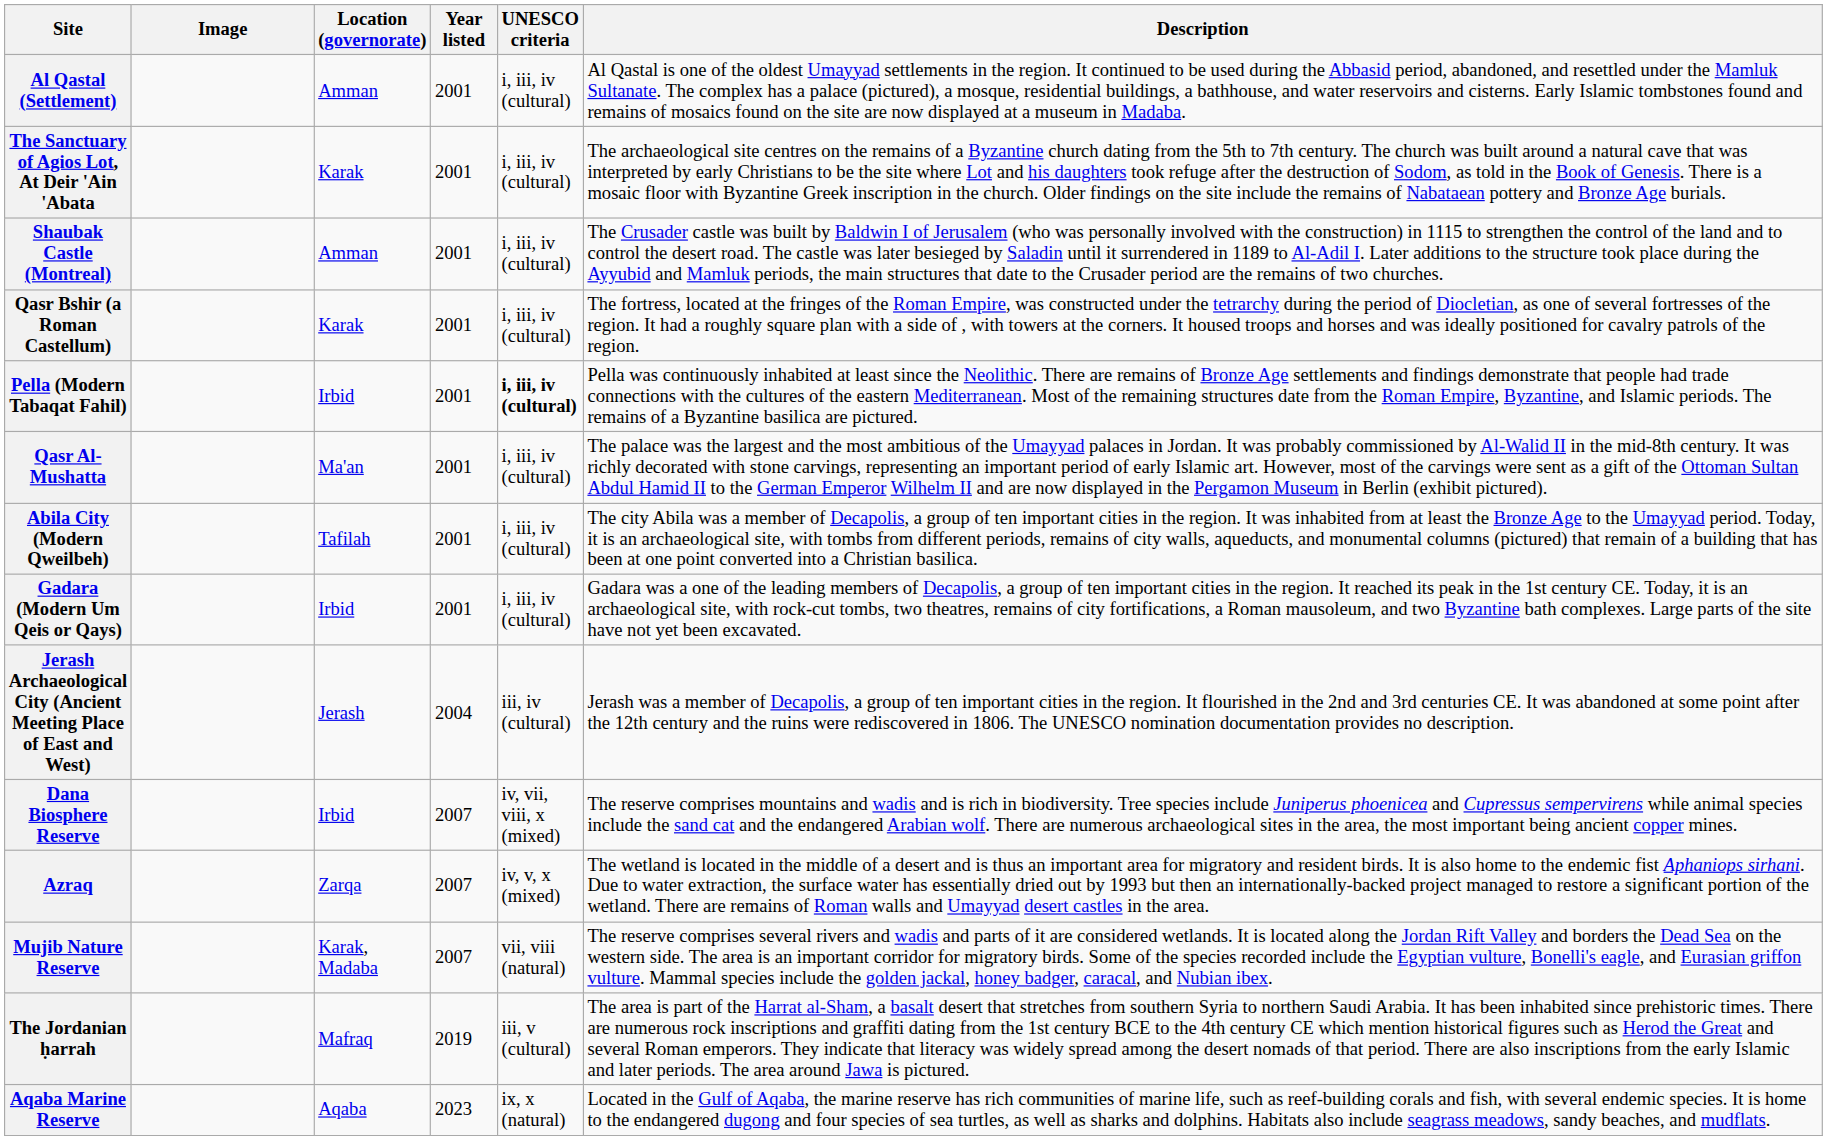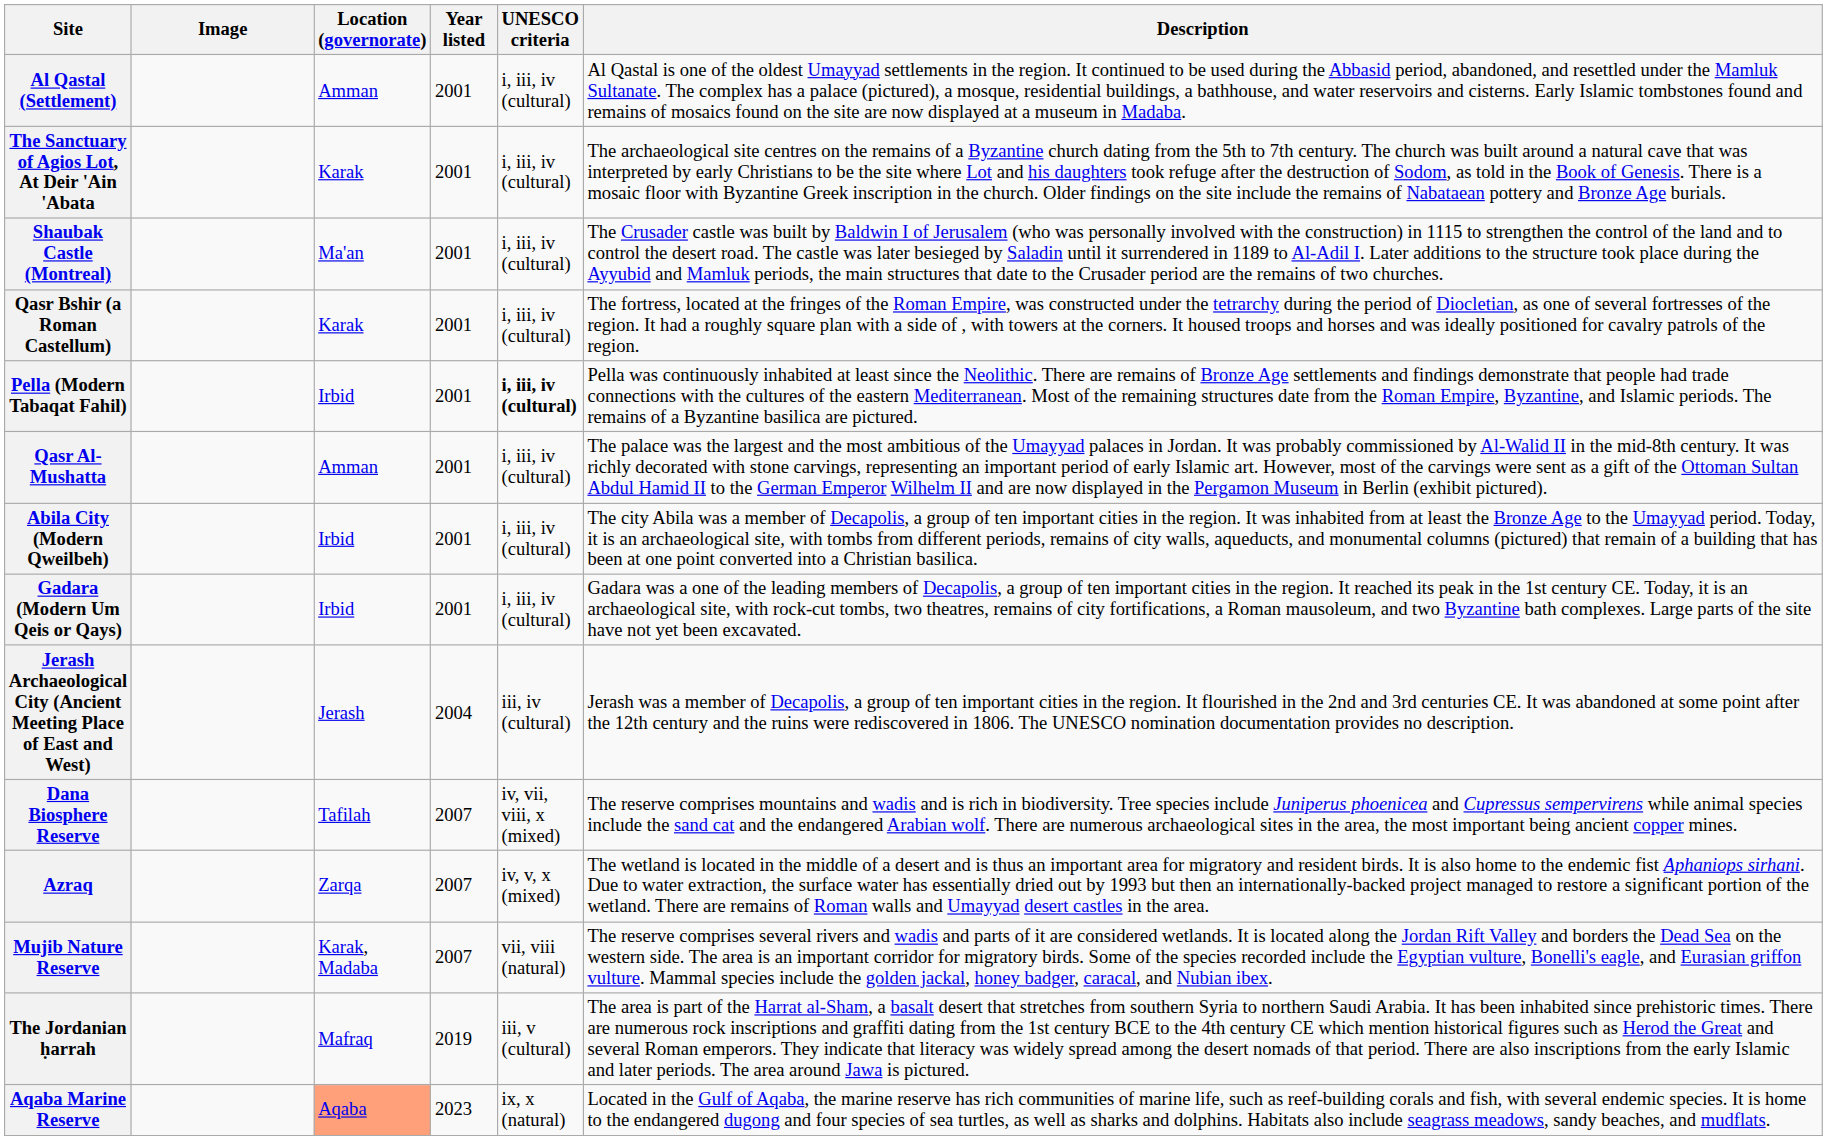 <table class="wikitable sortable plainrowheaders">
 <tr>
 <th style="width:100px;" scope="col">Site</th>
 <th class="unsortable" style="width:150px;" scope="col">Image</th>
 <th style="width:80px;" scope="col">Location (<a href='#'>governorate</a>)</th>
 <th style="width:50px;" scope="col">Year listed</th>
 <th style="width:60px;" scope="col">UNESCO criteria</th>
 <th scope="col" class="unsortable">Description</th>
 </tr>
 <tr>
 <th scope="row"><a href='#'>Al Qastal (Settlement)</a></th>
 <td></td>
 <td><a href='#'>Amman</a></td>
 <td>2001</td>
 <td>i, iii, iv (cultural)</td>
 <td>Al Qastal is one of the oldest <a href='#'>Umayyad</a> settlements in the region. It continued to be used during the <a href='#'>Abbasid</a> period, abandoned, and resettled under the <a href='#'>Mamluk Sultanate</a>. The complex has a palace (pictured), a mosque, residential buildings, a bathhouse, and water reservoirs and cisterns. Early Islamic tombstones found and remains of mosaics found on the site are now displayed at a museum in <a href='#'>Madaba</a>.</td>
 </tr>
 <tr>
 <th scope="row"><a href='#'>The Sanctuary of Agios Lot</a>, At Deir 'Ain 'Abata</th>
 <td></td>
 <td><a href='#'>Karak</a></td>
 <td>2001</td>
 <td>i, iii, iv (cultural)</td>
 <td>The archaeological site centres on the remains of a <a href='#'>Byzantine</a> church dating from the 5th to 7th century. The church was built around a natural cave that was interpreted by early Christians to be the site where <a href='#'>Lot</a> and <a href='#'>his daughters</a> took refuge after the destruction of <a href='#'>Sodom</a>, as told in the <a href='#'>Book of Genesis</a>. There is a mosaic floor with Byzantine Greek inscription in the church. Older findings on the site include the remains of <a href='#'>Nabataean</a> pottery and <a href='#'>Bronze Age</a> burials.</td>
 </tr>
 <tr>
 <th scope="row"><a href='#'>Shaubak Castle (Montreal)</a></th>
 <td></td>
-<td><a href='#'>Amman</a></td>
+<td><a href='#'>Ma'an</a></td>
 <td>2001</td>
 <td>i, iii, iv (cultural)</td>
 <td>The <a href='#'>Crusader</a> castle was built by <a href='#'>Baldwin I of Jerusalem</a> (who was personally involved with the construction) in 1115 to strengthen the control of the land and to control the desert road. The castle was later besieged by <a href='#'>Saladin</a> until it surrendered in 1189 to <a href='#'>Al-Adil I</a>. Later additions to the structure took place during the <a href='#'>Ayyubid</a> and <a href='#'>Mamluk</a> periods, the main structures that date to the Crusader period are the remains of two churches.</td>
 </tr>
 <tr>
 <th scope="row">Qasr Bshir (a Roman Castellum)</th>
 <td></td>
 <td><a href='#'>Karak</a></td>
 <td>2001</td>
 <td>i, iii, iv (cultural)</td>
 <td>The fortress, located at the fringes of the <a href='#'>Roman Empire</a>, was constructed under the <a href='#'>tetrarchy</a> during the period of <a href='#'>Diocletian</a>, as one of several fortresses of the region. It had a roughly square plan with a side of , with towers at the corners. It housed troops and horses and was ideally positioned for cavalry patrols of the region.</td>
 </tr>
 <tr>
 <th scope="row"><a href='#'>Pella</a> (Modern Tabaqat Fahil)</th>
 <td></td>
 <td><a href='#'>Irbid</a></td>
 <td>2001</td>
 <td><strong>i, iii, iv (cultural)</strong></td>
 <td>Pella was continuously inhabited at least since the <a href='#'>Neolithic</a>. There are remains of <a href='#'>Bronze Age</a> settlements and findings demonstrate that people had trade connections with the cultures of the eastern <a href='#'>Mediterranean</a>. Most of the remaining structures date from the <a href='#'>Roman Empire</a>, <a href='#'>Byzantine</a>, and Islamic periods. The remains of a Byzantine basilica are pictured.</td>
 </tr>
 <tr>
 <th scope="row"><a href='#'>Qasr Al-Mushatta</a></th>
 <td></td>
-<td><a href='#'>Ma'an</a></td>
+<td><a href='#'>Amman</a></td>
 <td>2001</td>
 <td>i, iii, iv (cultural)</td>
 <td>The palace was the largest and the most ambitious of the <a href='#'>Umayyad</a> palaces in Jordan. It was probably commissioned by <a href='#'>Al-Walid II</a> in the mid-8th century. It was richly decorated with stone carvings, representing an important period of early Islamic art. However, most of the carvings were sent as a gift of the <a href='#'>Ottoman Sultan</a> <a href='#'>Abdul Hamid II</a> to the <a href='#'>German Emperor</a> <a href='#'>Wilhelm II</a> and are now displayed in the <a href='#'>Pergamon Museum</a> in Berlin (exhibit pictured).</td>
 </tr>
 <tr>
 <th scope="row"><a href='#'>Abila City</a> (Modern Qweilbeh)</th>
 <td></td>
-<td><a href='#'>Tafilah</a></td>
+<td><a href='#'>Irbid</a></td>
 <td>2001</td>
 <td>i, iii, iv (cultural)</td>
 <td>The city Abila was a member of <a href='#'>Decapolis</a>, a group of ten important cities in the region. It was inhabited from at least the <a href='#'>Bronze Age</a> to the <a href='#'>Umayyad</a> period. Today, it is an archaeological site, with tombs from different periods, remains of city walls, aqueducts, and monumental columns (pictured) that remain of a building that has been at one point converted into a Christian basilica.</td>
 </tr>
 <tr>
 <th scope="row"><a href='#'>Gadara</a> (Modern Um Qeis or Qays)</th>
 <td></td>
 <td><a href='#'>Irbid</a></td>
 <td>2001</td>
 <td>i, iii, iv (cultural)</td>
 <td>Gadara was a one of the leading members of <a href='#'>Decapolis</a>, a group of ten important cities in the region. It reached its peak in the 1st century CE. Today, it is an archaeological site, with rock-cut tombs, two theatres, remains of city fortifications, a Roman mausoleum, and two <a href='#'>Byzantine</a> bath complexes. Large parts of the site have not yet been excavated.</td>
 </tr>
 <tr>
 <th scope="row"><a href='#'>Jerash</a> Archaeological City (Ancient Meeting Place of East and West)</th>
 <td></td>
 <td><a href='#'>Jerash</a></td>
 <td>2004</td>
 <td>iii, iv (cultural)</td>
 <td>Jerash was a member of <a href='#'>Decapolis</a>, a group of ten important cities in the region. It flourished in the 2nd and 3rd centuries CE. It was abandoned at some point after the 12th century and the ruins were rediscovered in 1806. The UNESCO nomination documentation provides no description.</td>
 </tr>
 <tr>
 <th scope="row"><a href='#'>Dana Biosphere Reserve</a></th>
 <td></td>
-<td><a href='#'>Irbid</a></td>
+<td><a href='#'>Tafilah</a></td>
 <td>2007</td>
 <td>iv, vii, viii, x (mixed)</td>
 <td>The reserve comprises mountains and <a href='#'>wadis</a> and is rich in biodiversity. Tree species include <em><a href='#'>Juniperus phoenicea</a></em> and <em><a href='#'>Cupressus sempervirens</a></em> while animal species include the <a href='#'>sand cat</a> and the endangered <a href='#'>Arabian wolf</a>. There are numerous archaeological sites in the area, the most important being ancient <a href='#'>copper</a> mines.</td>
 </tr>
 <tr>
 <th scope="row"><a href='#'>Azraq</a></th>
 <td></td>
 <td><a href='#'>Zarqa</a></td>
 <td>2007</td>
 <td>iv, v, x (mixed)</td>
 <td>The wetland is located in the middle of a desert and is thus an important area for migratory and resident birds. It is also home to the endemic fist <em><a href='#'>Aphaniops sirhani</a></em>. Due to water extraction, the surface water has essentially dried out by 1993 but then an internationally-backed project managed to restore a significant portion of the wetland. There are remains of <a href='#'>Roman</a> walls and <a href='#'>Umayyad</a> <a href='#'>desert castles</a> in the area.</td>
 </tr>
 <tr>
 <th scope="row"><a href='#'>Mujib Nature Reserve</a></th>
 <td></td>
 <td><a href='#'>Karak</a>, <a href='#'>Madaba</a></td>
 <td>2007</td>
 <td>vii, viii (natural)</td>
 <td>The reserve comprises several rivers and <a href='#'>wadis</a> and parts of it are considered wetlands. It is located along the <a href='#'>Jordan Rift Valley</a> and borders the <a href='#'>Dead Sea</a> on the western side. The area is an important corridor for migratory birds. Some of the species recorded include the <a href='#'>Egyptian vulture</a>, <a href='#'>Bonelli's eagle</a>, and <a href='#'>Eurasian griffon vulture</a>. Mammal species include the <a href='#'>golden jackal</a>, <a href='#'>honey badger</a>, <a href='#'>caracal</a>, and <a href='#'>Nubian ibex</a>.</td>
 </tr>
 <tr>
 <th scope="row">The Jordanian ḥarrah</th>
 <td></td>
 <td><a href='#'>Mafraq</a></td>
 <td>2019</td>
 <td>iii, v (cultural)</td>
 <td>The area is part of the <a href='#'>Harrat al-Sham</a>, a <a href='#'>basalt</a> desert that stretches from southern Syria to northern Saudi Arabia. It has been inhabited since prehistoric times. There are numerous rock inscriptions and graffiti dating from the 1st century BCE to the 4th century CE which mention historical figures such as <a href='#'>Herod the Great</a> and several Roman emperors. They indicate that literacy was widely spread among the desert nomads of that period. There are also inscriptions from the early Islamic and later periods. The area around <a href='#'>Jawa</a> is pictured.</td>
 </tr>
 <tr>
 <th scope="row"><a href='#'>Aqaba Marine Reserve</a></th>
 <td></td>
-<td><a href='#'>Aqaba</a></td>
+<td style="background: lightsalmon;"><a href='#'>Aqaba</a></td>
 <td>2023</td>
 <td>ix, x (natural)</td>
 <td>Located in the <a href='#'>Gulf of Aqaba</a>, the marine reserve has rich communities of marine life, such as reef-building corals and fish, with several endemic species. It is home to the endangered <a href='#'>dugong</a> and four species of sea turtles, as well as sharks and dolphins. Habitats also include <a href='#'>seagrass meadows</a>, sandy beaches, and <a href='#'>mudflats</a>.</td>
 </tr>
 <tr>
 </tr>
 </table>
